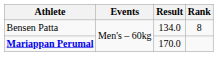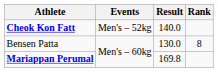 <table class="wikitable">
 <tr>
 <th>Athlete</th>
 <th>Events</th>
 <th>Result</th>
 <th>Rank</th>
 </tr>
 <tr>
+<td><strong><a href='#'>Cheok Kon Fatt</a></strong></td>
+<td>Men's – 52kg</td>
+<td align="center">140.0</td>
+<td align="center"></td>
+</tr>
+<tr>
 <td>Bensen Patta</td>
 <td rowspan="2">Men's – 60kg</td>
-<td align="center">134.0</td>
+<td align="center">130.0</td>
 <td align="center">8</td>
 </tr>
 <tr>
 <td><strong><a href='#'>Mariappan Perumal</a></strong></td>
-<td align="center">170.0</td>
+<td align="center">169.8</td>
 <td align="center"></td>
 </tr>
 </table>
